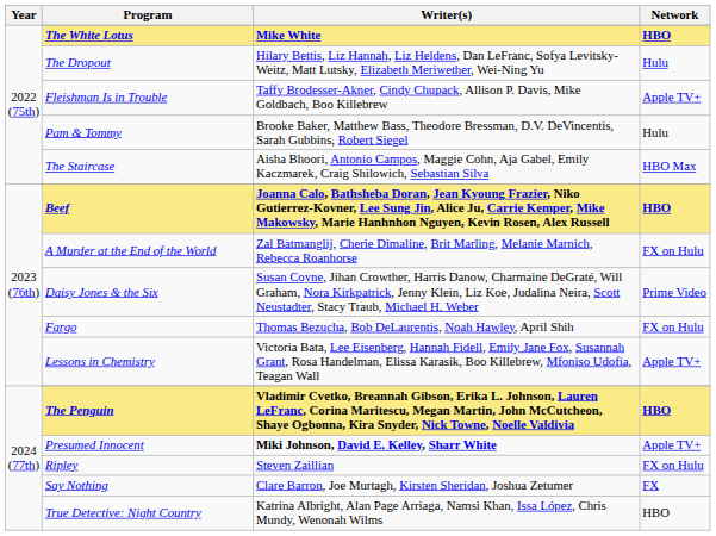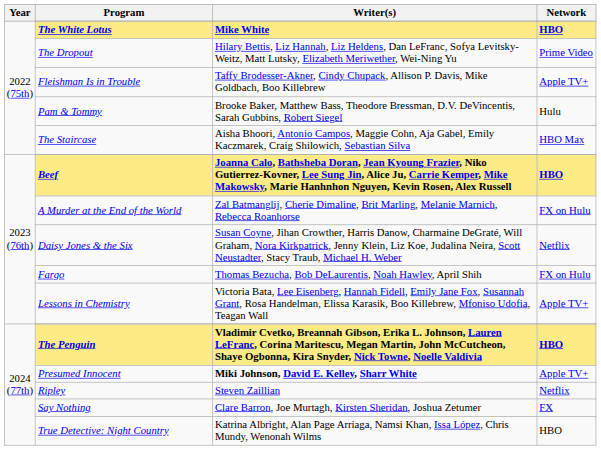 <table class="wikitable" style="width:100%">
 <tr bgcolor="#bebebe">
 <th width="5%">Year</th>
 <th width="30%">Program</th>
 <th width="55%">Writer(s)</th>
 <th width="10%">Network</th>
 </tr>
 <tr>
 <td rowspan="6" style="text-align:center">2022<br>(<a href='#'>75th</a>)<br></td>
 </tr>
 <tr style="background:#FAEB86">
 <td><strong><em><a href='#'>The White Lotus</a></em></strong></td>
 <td><strong><a href='#'>Mike White</a></strong></td>
 <td><strong><a href='#'>HBO</a></strong></td>
 </tr>
 <tr>
 <td><em><a href='#'>The Dropout</a></em></td>
 <td><a href='#'>Hilary Bettis</a>, <a href='#'>Liz Hannah</a>, <a href='#'>Liz Heldens</a>, Dan LeFranc, Sofya Levitsky-Weitz, Matt Lutsky, <a href='#'>Elizabeth Meriwether</a>, Wei-Ning Yu</td>
-<td><a href='#'>Hulu</a></td>
+<td><a href='#'>Prime Video</a></td>
 </tr>
 <tr>
 <td><em><a href='#'>Fleishman Is in Trouble</a></em></td>
 <td><a href='#'>Taffy Brodesser-Akner</a>, <a href='#'>Cindy Chupack</a>, Allison P. Davis, Mike Goldbach, Boo Killebrew</td>
 <td><a href='#'>Apple TV+</a></td>
 </tr>
 <tr>
 <td><em><a href='#'>Pam & Tommy</a></em></td>
 <td>Brooke Baker, Matthew Bass, Theodore Bressman, D.V. DeVincentis, Sarah Gubbins, <a href='#'>Robert Siegel</a></td>
 <td>Hulu</td>
 </tr>
 <tr>
 <td><em><a href='#'>The Staircase</a></em></td>
 <td>Aisha Bhoori, <a href='#'>Antonio Campos</a>, Maggie Cohn, Aja Gabel, Emily Kaczmarek, Craig Shilowich, <a href='#'>Sebastian Silva</a></td>
 <td><a href='#'>HBO Max</a></td>
 </tr>
 <tr>
 <td rowspan="6" style="text-align:center">2023<br>(<a href='#'>76th</a>)<br></td>
 </tr>
 <tr style="background:#FAEB86">
 <td><strong><em><a href='#'>Beef</a></em></strong></td>
 <td><strong><a href='#'>Joanna Calo</a>, <a href='#'>Bathsheba Doran</a>, <a href='#'>Jean Kyoung Frazier</a>, Niko Gutierrez-Kovner, <a href='#'>Lee Sung Jin</a>, Alice Ju, <a href='#'>Carrie Kemper</a>, <a href='#'>Mike Makowsky</a>, Marie Hanhnhon Nguyen, Kevin Rosen, Alex Russell</strong></td>
 <td><strong><a href='#'>HBO</a></strong></td>
 </tr>
 <tr>
 <td><em><a href='#'>A Murder at the End of the World</a></em></td>
 <td><a href='#'>Zal Batmanglij</a>, <a href='#'>Cherie Dimaline</a>, <a href='#'>Brit Marling</a>, <a href='#'>Melanie Marnich</a>, <a href='#'>Rebecca Roanhorse</a></td>
 <td><a href='#'>FX on Hulu</a></td>
 </tr>
 <tr>
 <td><em><a href='#'>Daisy Jones & the Six</a></em></td>
 <td><a href='#'>Susan Coyne</a>, Jihan Crowther, Harris Danow, Charmaine DeGraté, Will Graham, <a href='#'>Nora Kirkpatrick</a>, Jenny Klein, Liz Koe, Judalina Neira, <a href='#'>Scott Neustadter</a>, Stacy Traub, <a href='#'>Michael H. Weber</a></td>
-<td><a href='#'>Prime Video</a></td>
+<td><a href='#'>Netflix</a></td>
 </tr>
 <tr>
 <td><em><a href='#'>Fargo</a></em></td>
 <td><a href='#'>Thomas Bezucha</a>, <a href='#'>Bob DeLaurentis</a>, <a href='#'>Noah Hawley</a>, April Shih</td>
 <td><a href='#'>FX on Hulu</a></td>
 </tr>
 <tr>
 <td><em><a href='#'>Lessons in Chemistry</a></em></td>
 <td>Victoria Bata, <a href='#'>Lee Eisenberg</a>, <a href='#'>Hannah Fidell</a>, <a href='#'>Emily Jane Fox</a>, <a href='#'>Susannah Grant</a>, Rosa Handelman, Elissa Karasik, Boo Killebrew, <a href='#'>Mfoniso Udofia</a>, Teagan Wall</td>
 <td><a href='#'>Apple TV+</a></td>
 </tr>
 <tr>
 <td rowspan="6" style="text-align:center">2024<br>(<a href='#'>77th</a>)<br></td>
 </tr>
 <tr style="background:#FAEB86">
 <td><strong><em><a href='#'>The Penguin</a></em></strong></td>
 <td><strong>Vladimir Cvetko, Breannah Gibson, Erika L. Johnson, <a href='#'>Lauren LeFranc</a>, Corina Maritescu, Megan Martin, John McCutcheon, Shaye Ogbonna, Kira Snyder, <a href='#'>Nick Towne</a>, <a href='#'>Noelle Valdivia</a></strong></td>
 <td><strong><a href='#'>HBO</a></strong></td>
 </tr>
 <tr>
 <td><em><a href='#'>Presumed Innocent</a></em></td>
 <td><strong>Miki Johnson, <a href='#'>David E. Kelley</a>, <a href='#'>Sharr White</a></strong></td>
 <td><a href='#'>Apple TV+</a></td>
 </tr>
 <tr>
 <td><em><a href='#'>Ripley</a></em></td>
 <td><a href='#'>Steven Zaillian</a></td>
-<td><a href='#'>FX on Hulu</a></td>
+<td><a href='#'>Netflix</a></td>
 </tr>
 <tr>
 <td><em><a href='#'>Say Nothing</a></em></td>
 <td><a href='#'>Clare Barron</a>, Joe Murtagh, <a href='#'>Kirsten Sheridan</a>, Joshua Zetumer</td>
 <td><a href='#'>FX</a></td>
 </tr>
 <tr>
 <td><em><a href='#'>True Detective: Night Country</a></em></td>
 <td>Katrina Albright, Alan Page Arriaga, Namsi Khan, <a href='#'>Issa López</a>, Chris Mundy, Wenonah Wilms</td>
 <td>HBO</td>
 </tr>
 </table>
